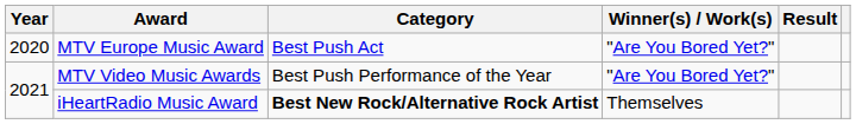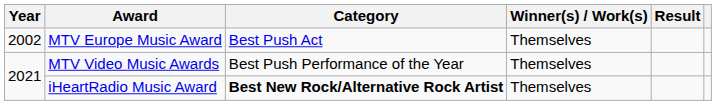 <table class="wikitable sortable plainrowheaders">
 <tr>
 <th>Year</th>
 <th>Award</th>
 <th>Category</th>
 <th>Winner(s) / Work(s)</th>
 <th>Result</th>
 <th class="unsortable"></th>
 </tr>
 <tr>
-<td style="text-align:center;">2020</td>
+<td style="text-align:center;">2002</td>
 <td><a href='#'>MTV Europe Music Award</a></td>
 <td><a href='#'>Best Push Act</a></td>
-<td>"<a href='#'>Are You Bored Yet?</a>" </td>
+<td>Themselves</td>
 <td></td>
 <td style="text-align:center;"></td>
 </tr>
 <tr>
 <td rowspan="2" style="text-align:center;">2021</td>
 <td><a href='#'>MTV Video Music Awards</a></td>
 <td>Best Push Performance of the Year</td>
-<td>"<a href='#'>Are You Bored Yet?</a>" </td>
+<td>Themselves</td>
 <td></td>
 <td style="text-align:center;"></td>
 </tr>
 <tr>
 <td><a href='#'>iHeartRadio Music Award</a></td>
 <td><strong>Best New Rock/Alternative Rock Artist</strong></td>
 <td>Themselves</td>
 <td></td>
 <td style="text-align:center;"></td>
 </tr>
 </table>
